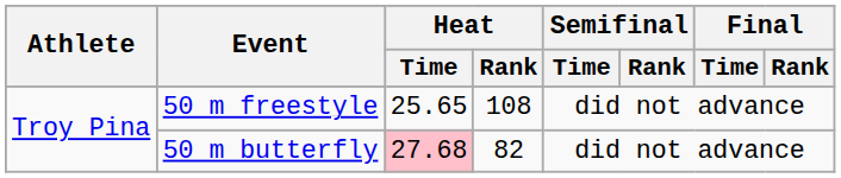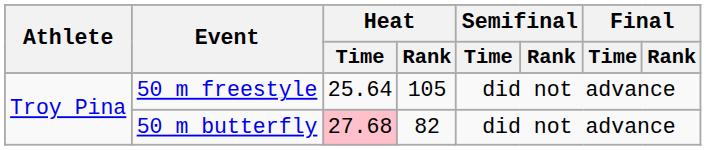 <table class="wikitable" style="text-align:center; font-size:90%">
 <tr>
 <th rowspan="2">Athlete</th>
 <th rowspan="2">Event</th>
 <th colspan="2">Heat</th>
 <th colspan="2">Semifinal</th>
 <th colspan="2">Final</th>
 </tr>
 <tr style="font-size:95%">
 <th>Time</th>
 <th>Rank</th>
 <th>Time</th>
 <th>Rank</th>
 <th>Time</th>
 <th>Rank</th>
 </tr>
 <tr>
 <td align=left rowspan=2><a href='#'>Troy Pina</a></td>
 <td align=left><a href='#'>50 m freestyle</a></td>
-<td>25.65</td>
-<td>108</td>
+<td>25.64</td>
+<td>105</td>
 <td colspan=4>did not advance</td>
 </tr>
 <tr>
 <td align=left><a href='#'>50 m butterfly</a></td>
 <td style="background: pink;">27.68</td>
 <td>82</td>
 <td colspan=4>did not advance</td>
 </tr>
 </table>
